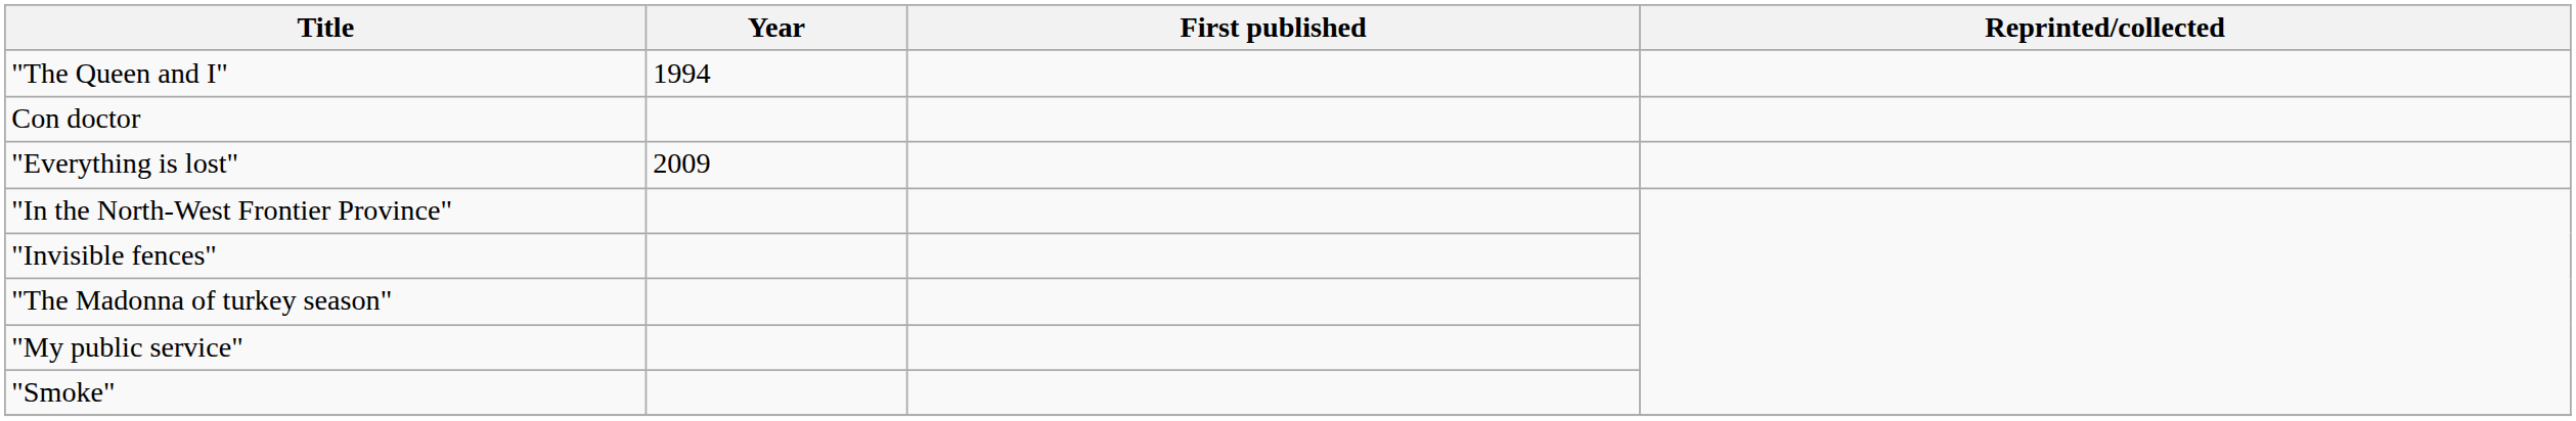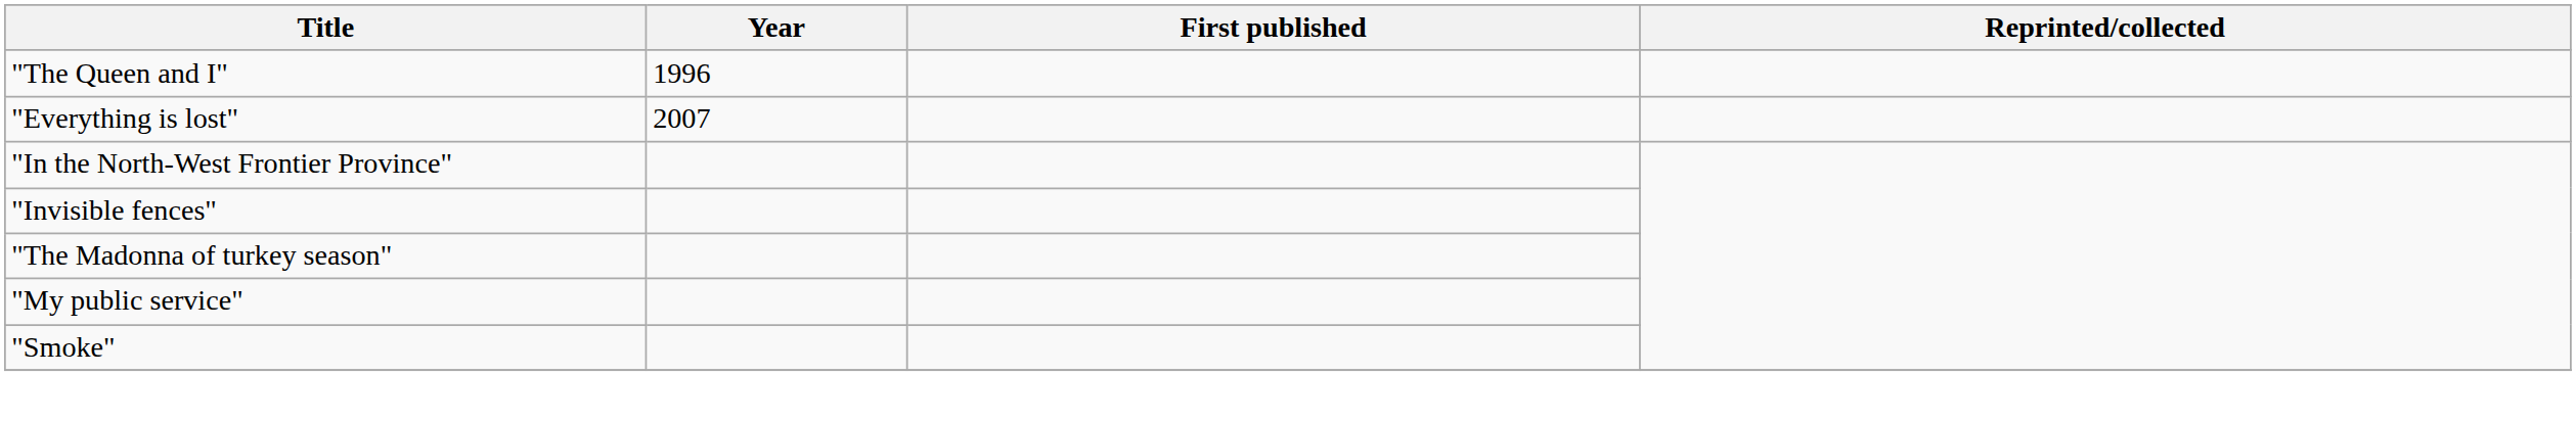 <table class='wikitable sortable' width='90%'>
 <tr>
 <th width=25%>Title</th>
 <th>Year</th>
 <th>First published</th>
 <th>Reprinted/collected</th>
 </tr>
 <tr>
 <td>"The Queen and I"</td>
-<td>1994</td>
-<td></td>
-<td></td>
-</tr>
-<tr>
-<td>Con doctor</td>
-<td></td>
+<td>1996</td>
 <td></td>
 <td></td>
 </tr>
 <tr>
 <td>"Everything is lost"</td>
-<td>2009</td>
+<td>2007</td>
 <td></td>
 <td></td>
 </tr>
 <tr>
 <td>"In the North-West Frontier Province"</td>
 <td></td>
 <td></td>
 <td rowspan="5"></td>
 </tr>
 <tr>
 <td>"Invisible fences"</td>
 <td></td>
 <td></td>
 </tr>
 <tr>
 <td>"The Madonna of turkey season"</td>
 <td></td>
 <td></td>
 </tr>
 <tr>
 <td>"My public service"</td>
 <td></td>
 <td></td>
 </tr>
 <tr>
 <td>"Smoke"</td>
 <td></td>
 <td></td>
 </tr>
 <tr>
 </tr>
 </table>
